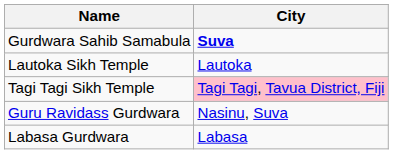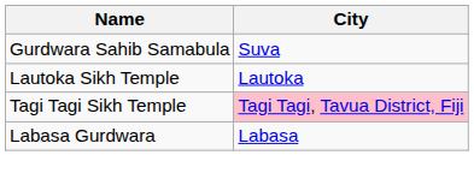 <table class="wikitable sortable">
 <tr>
 <th>Name</th>
 <th>City</th>
 </tr>
 <tr>
 <td>Gurdwara Sahib Samabula</td>
-<td><strong><a href='#'>Suva</a></strong></td>
+<td><a href='#'>Suva</a></td>
 </tr>
 <tr>
 <td>Lautoka Sikh Temple</td>
 <td><a href='#'>Lautoka</a></td>
 </tr>
 <tr>
 <td>Tagi Tagi Sikh Temple</td>
 <td style="background: pink;"><a href='#'>Tagi Tagi</a>, <a href='#'>Tavua District, Fiji</a></td>
 </tr>
 <tr>
-<td><a href='#'>Guru Ravidass</a> Gurdwara</td>
-<td><a href='#'>Nasinu</a>, <a href='#'>Suva</a></td>
-</tr>
-<tr>
 <td>Labasa Gurdwara</td>
 <td><a href='#'>Labasa</a></td>
 </tr>
 </table>
